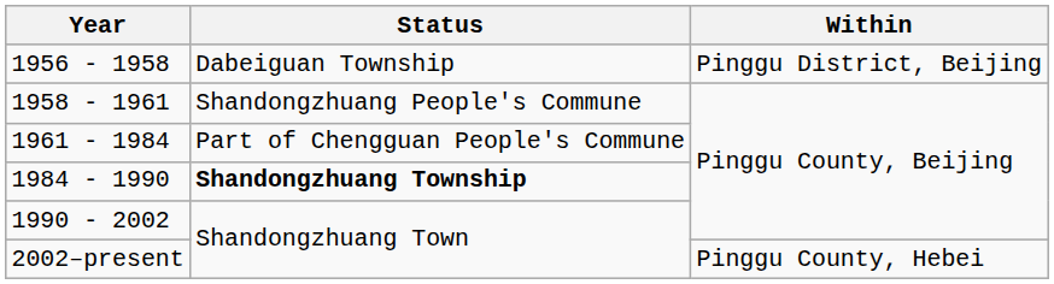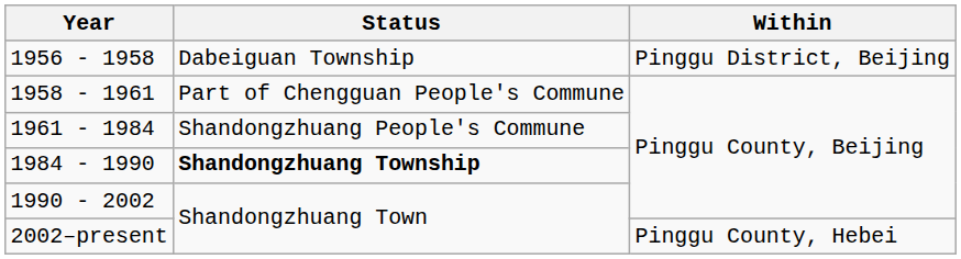 <table class="wikitable">
 <tr>
 <th>Year</th>
 <th>Status</th>
 <th>Within</th>
 </tr>
 <tr>
 <td>1956 - 1958</td>
 <td>Dabeiguan Township</td>
 <td>Pinggu District, Beijing</td>
 </tr>
 <tr>
 <td>1958 - 1961</td>
-<td>Shandongzhuang People's Commune</td>
+<td>Part of Chengguan People's Commune</td>
 <td rowspan="4">Pinggu County, Beijing</td>
 </tr>
 <tr>
 <td>1961 - 1984</td>
-<td>Part of Chengguan People's Commune</td>
+<td>Shandongzhuang People's Commune</td>
 </tr>
 <tr>
 <td>1984 - 1990</td>
 <td><strong>Shandongzhuang Township</strong></td>
 </tr>
 <tr>
 <td>1990 - 2002</td>
 <td rowspan="2">Shandongzhuang Town</td>
 </tr>
 <tr>
 <td>2002–present</td>
 <td>Pinggu County, Hebei</td>
 </tr>
 </table>
